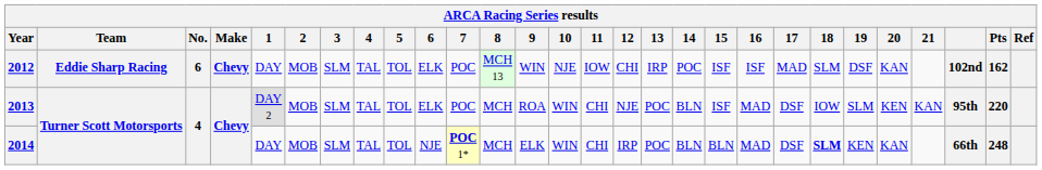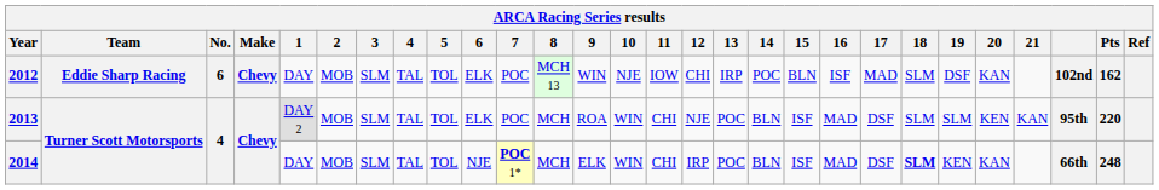 <table class="wikitable" style="text-align:center; font-size:75%">
 <tr>
 <th colspan=28><a href='#'>ARCA Racing Series</a> results</th>
 </tr>
 <tr>
 <th>Year</th>
 <th>Team</th>
 <th>No.</th>
 <th>Make</th>
 <th>1</th>
 <th>2</th>
 <th>3</th>
 <th>4</th>
 <th>5</th>
 <th>6</th>
 <th>7</th>
 <th>8</th>
 <th>9</th>
 <th>10</th>
 <th>11</th>
 <th>12</th>
 <th>13</th>
 <th>14</th>
 <th>15</th>
 <th>16</th>
 <th>17</th>
 <th>18</th>
 <th>19</th>
 <th>20</th>
 <th>21</th>
 <th></th>
 <th>Pts</th>
 <th>Ref</th>
 </tr>
 <tr>
 <th><a href='#'>2012</a></th>
 <th><a href='#'>Eddie Sharp Racing</a></th>
 <th>6</th>
 <th><a href='#'>Chevy</a></th>
 <td><a href='#'>DAY</a></td>
 <td><a href='#'>MOB</a></td>
 <td><a href='#'>SLM</a></td>
 <td><a href='#'>TAL</a></td>
 <td><a href='#'>TOL</a></td>
 <td><a href='#'>ELK</a></td>
 <td><a href='#'>POC</a></td>
 <td style="background:#DFFFDF;"><a href='#'>MCH</a><br><small>13</small></td>
 <td><a href='#'>WIN</a></td>
 <td><a href='#'>NJE</a></td>
 <td><a href='#'>IOW</a></td>
 <td><a href='#'>CHI</a></td>
 <td><a href='#'>IRP</a></td>
 <td><a href='#'>POC</a></td>
-<td><a href='#'>ISF</a></td>
+<td><a href='#'>BLN</a></td>
 <td><a href='#'>ISF</a></td>
 <td><a href='#'>MAD</a></td>
 <td><a href='#'>SLM</a></td>
 <td><a href='#'>DSF</a></td>
 <td><a href='#'>KAN</a></td>
 <td></td>
 <th>102nd</th>
 <th>162</th>
 <th></th>
 </tr>
 <tr>
 <th><a href='#'>2013</a></th>
 <th rowspan=2><a href='#'>Turner Scott Motorsports</a></th>
 <th rowspan=2>4</th>
 <th rowspan=2><a href='#'>Chevy</a></th>
 <td style="background:#DFDFDF;"><a href='#'>DAY</a><br><small>2</small></td>
 <td><a href='#'>MOB</a></td>
 <td><a href='#'>SLM</a></td>
 <td><a href='#'>TAL</a></td>
 <td><a href='#'>TOL</a></td>
 <td><a href='#'>ELK</a></td>
 <td><a href='#'>POC</a></td>
 <td><a href='#'>MCH</a></td>
 <td><a href='#'>ROA</a></td>
 <td><a href='#'>WIN</a></td>
 <td><a href='#'>CHI</a></td>
 <td><a href='#'>NJE</a></td>
 <td><a href='#'>POC</a></td>
 <td><a href='#'>BLN</a></td>
 <td><a href='#'>ISF</a></td>
 <td><a href='#'>MAD</a></td>
 <td><a href='#'>DSF</a></td>
-<td><a href='#'>IOW</a></td>
+<td><a href='#'>SLM</a></td>
 <td><a href='#'>SLM</a></td>
 <td><a href='#'>KEN</a></td>
 <td><a href='#'>KAN</a></td>
 <th>95th</th>
 <th>220</th>
 <th></th>
 </tr>
 <tr>
 <th><a href='#'>2014</a></th>
 <td><a href='#'>DAY</a></td>
 <td><a href='#'>MOB</a></td>
 <td><a href='#'>SLM</a></td>
 <td><a href='#'>TAL</a></td>
 <td><a href='#'>TOL</a></td>
 <td><a href='#'>NJE</a></td>
 <td style="background:#FFFFBF;"><strong><a href='#'>POC</a></strong><br><small>1*</small></td>
 <td><a href='#'>MCH</a></td>
 <td><a href='#'>ELK</a></td>
 <td><a href='#'>WIN</a></td>
 <td><a href='#'>CHI</a></td>
 <td><a href='#'>IRP</a></td>
 <td><a href='#'>POC</a></td>
 <td><a href='#'>BLN</a></td>
-<td><a href='#'>BLN</a></td>
+<td><a href='#'>ISF</a></td>
 <td><a href='#'>MAD</a></td>
 <td><a href='#'>DSF</a></td>
 <td><strong><a href='#'>SLM</a></strong></td>
 <td><a href='#'>KEN</a></td>
 <td><a href='#'>KAN</a></td>
 <td></td>
 <th>66th</th>
 <th>248</th>
 <th></th>
 </tr>
 </table>
